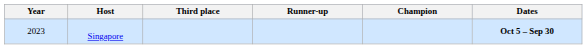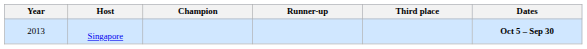 <table class="wikitable" style="font-size:90%; width: 75%; text-align: center;">
 <tr bgcolor=#C1D8FF>
 <th width=11%>Year</th>
 <th width=13%>Host</th>
+<th width=19%>Champion</th>
+<th width=19%>Runner-up</th>
 <th width=19%>Third place</th>
-<th width=19%>Runner-up</th>
-<th width=19%>Champion</th>
 <th width=19%>Dates</th>
 </tr>
 <tr bgcolor=#D0E7FF>
-<td>2023</td>
+<td>2013</td>
 <td><br><a href='#'>Singapore</a></td>
 <td></td>
 <td></td>
 <td></td>
 <td><strong>Oct 5 – Sep 30</strong></td>
 </tr>
 </table>
